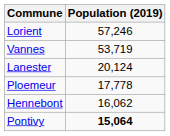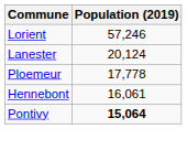 <table class=wikitable>
 <tr>
 <th>Commune</th>
 <th>Population (2019)</th>
 </tr>
 <tr>
 <td><a href='#'>Lorient</a></td>
 <td style="text-align: center;">57,246</td>
-</tr>
-<tr>
-<td><a href='#'>Vannes</a></td>
-<td style="text-align: center;">53,719</td>
 </tr>
 <tr>
 <td><a href='#'>Lanester</a></td>
 <td style="text-align: center;">20,124</td>
 </tr>
 <tr>
 <td><a href='#'>Ploemeur</a></td>
 <td style="text-align: center;">17,778</td>
 </tr>
 <tr>
 <td><a href='#'>Hennebont</a></td>
-<td style="text-align: center;">16,062</td>
+<td style="text-align: center;">16,061</td>
 </tr>
 <tr>
 <td><a href='#'>Pontivy</a></td>
 <td style="text-align: center;"><strong>15,064</strong></td>
 </tr>
 </table>
